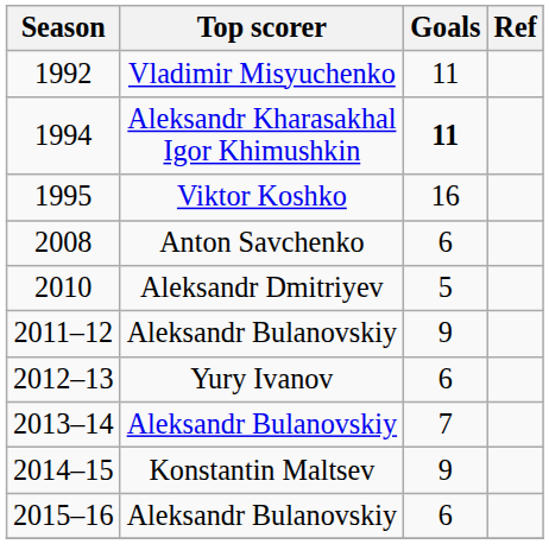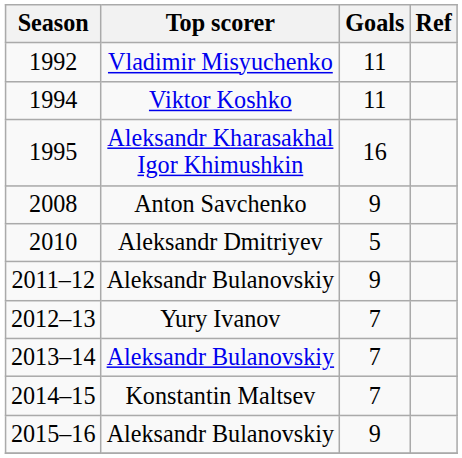 <table class="wikitable" style="margin: 1em auto 1em auto;">
 <tr>
 <th>Season</th>
 <th>Top scorer</th>
 <th>Goals</th>
 <th>Ref</th>
 </tr>
 <tr style="text-align:center;">
 <td>1992</td>
 <td><a href='#'>Vladimir Misyuchenko</a></td>
 <td>11</td>
 <td></td>
 </tr>
 <tr style="text-align:center;">
 <td>1994</td>
-<td><a href='#'>Aleksandr Kharasakhal</a><br><a href='#'>Igor Khimushkin</a></td>
-<td><strong>11</strong></td>
+<td><a href='#'>Viktor Koshko</a></td>
+<td>11</td>
 <td></td>
 </tr>
 <tr style="text-align:center;">
 <td>1995</td>
-<td><a href='#'>Viktor Koshko</a></td>
+<td><a href='#'>Aleksandr Kharasakhal</a><br><a href='#'>Igor Khimushkin</a></td>
 <td>16</td>
 <td></td>
 </tr>
 <tr style="text-align:center;">
 <td>2008</td>
 <td>Anton Savchenko</td>
-<td>6</td>
+<td>9</td>
 <td></td>
 </tr>
 <tr style="text-align:center;">
 <td>2010</td>
 <td>Aleksandr Dmitriyev</td>
 <td>5</td>
 <td></td>
 </tr>
 <tr style="text-align:center;">
 <td>2011–12</td>
 <td>Aleksandr Bulanovskiy</td>
 <td>9</td>
 <td></td>
 </tr>
 <tr style="text-align:center;">
 <td>2012–13</td>
 <td>Yury Ivanov</td>
-<td>6</td>
+<td>7</td>
 <td></td>
 </tr>
 <tr style="text-align:center;">
 <td>2013–14</td>
 <td><a href='#'>Aleksandr Bulanovskiy</a></td>
 <td>7</td>
 <td></td>
 </tr>
 <tr style="text-align:center;">
 <td>2014–15</td>
 <td>Konstantin Maltsev</td>
-<td>9</td>
+<td>7</td>
 <td></td>
 </tr>
 <tr style="text-align:center;">
 <td>2015–16</td>
 <td>Aleksandr Bulanovskiy</td>
-<td>6</td>
+<td>9</td>
 <td></td>
 </tr>
 <tr>
 </tr>
 </table>
